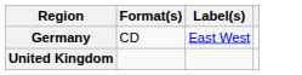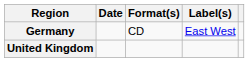 <table class="wikitable plainrowheaders">
 <tr>
 <th scope="col">Region</th>
+<th scope="col">Date</th>
 <th scope="col">Format(s)</th>
 <th scope="col">Label(s)</th>
 <th scope="col"></th>
 </tr>
 <tr>
 <th scope="row">Germany</th>
+<td></td>
 <td>CD</td>
 <td><a href='#'>East West</a></td>
 <td></td>
 </tr>
 <tr>
 <th scope="row">United Kingdom</th>
 <td></td>
 <td></td>
 <td></td>
+<td></td>
 </tr>
 </table>
